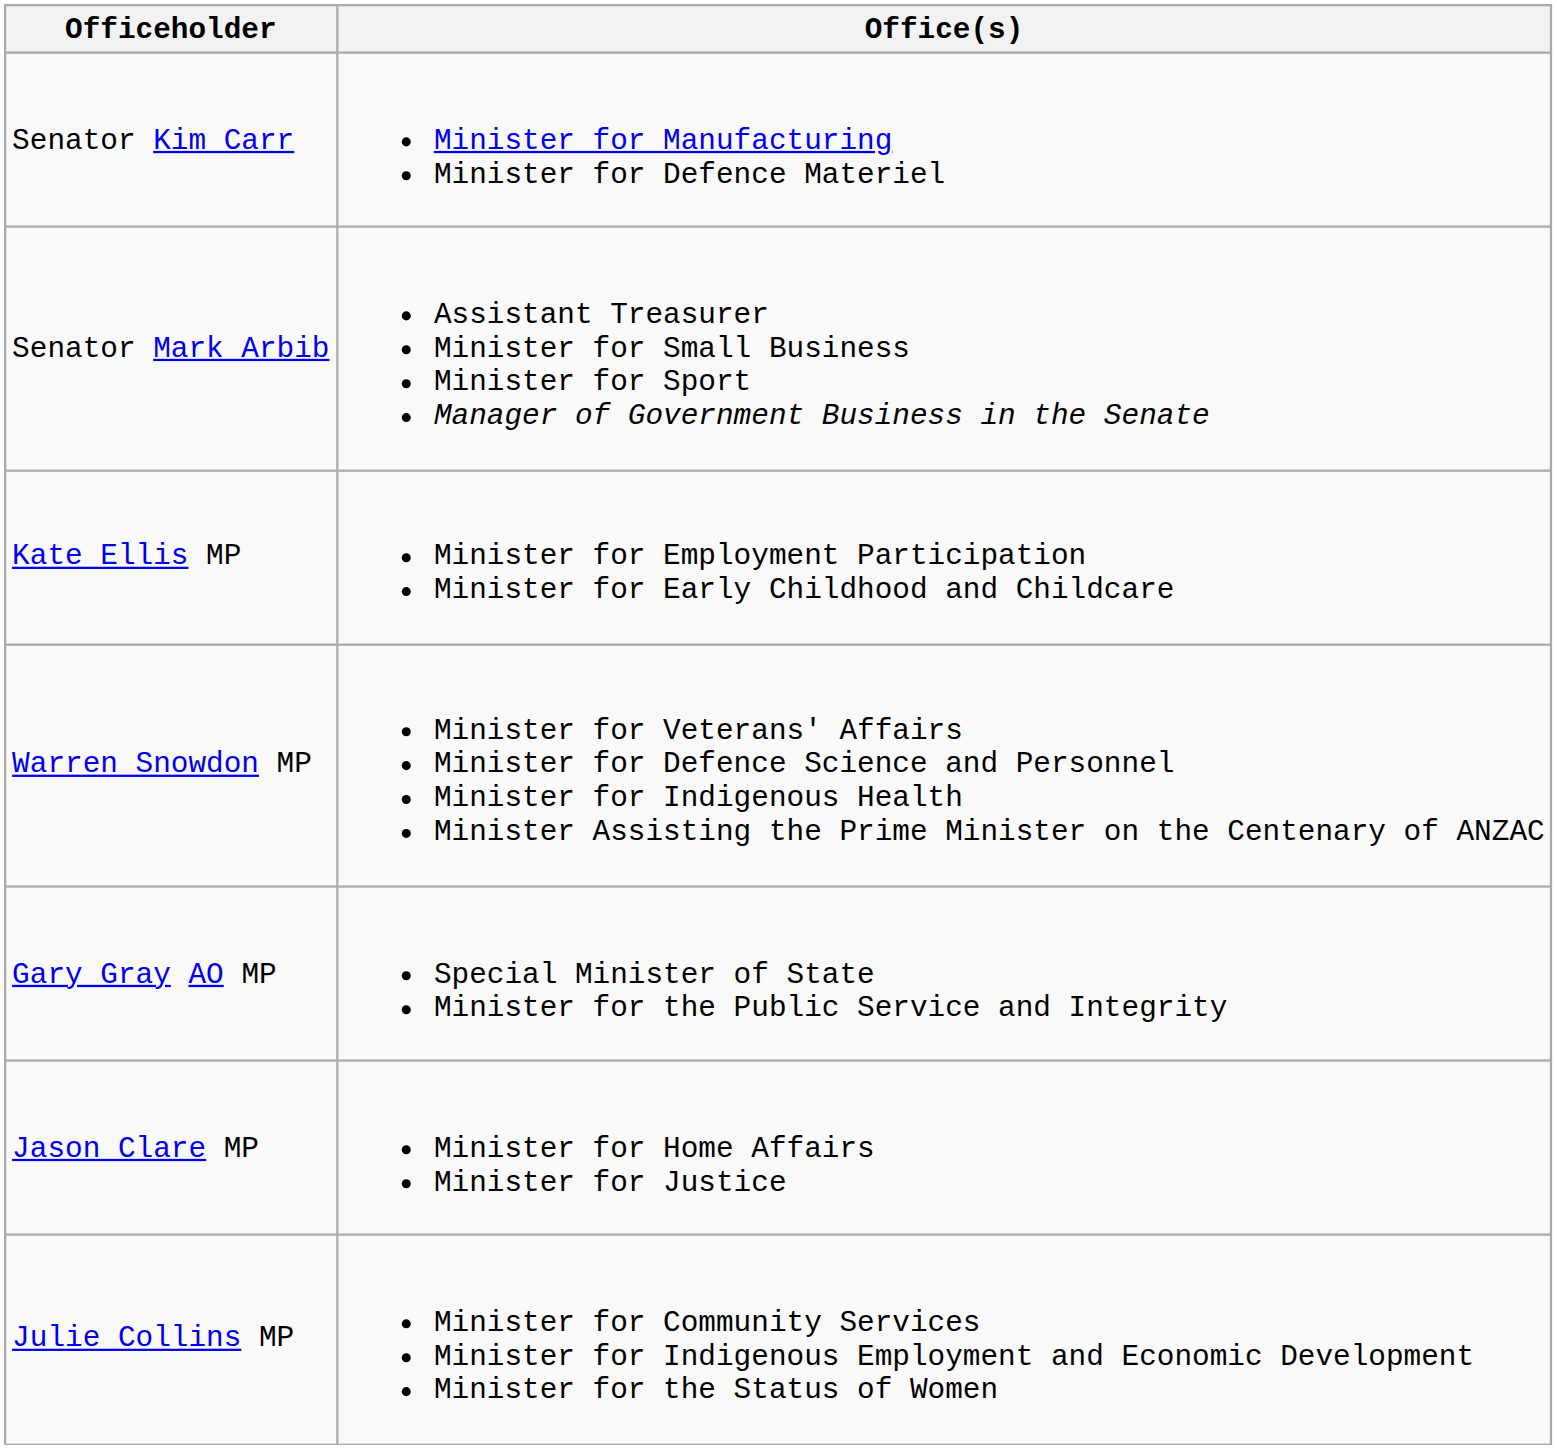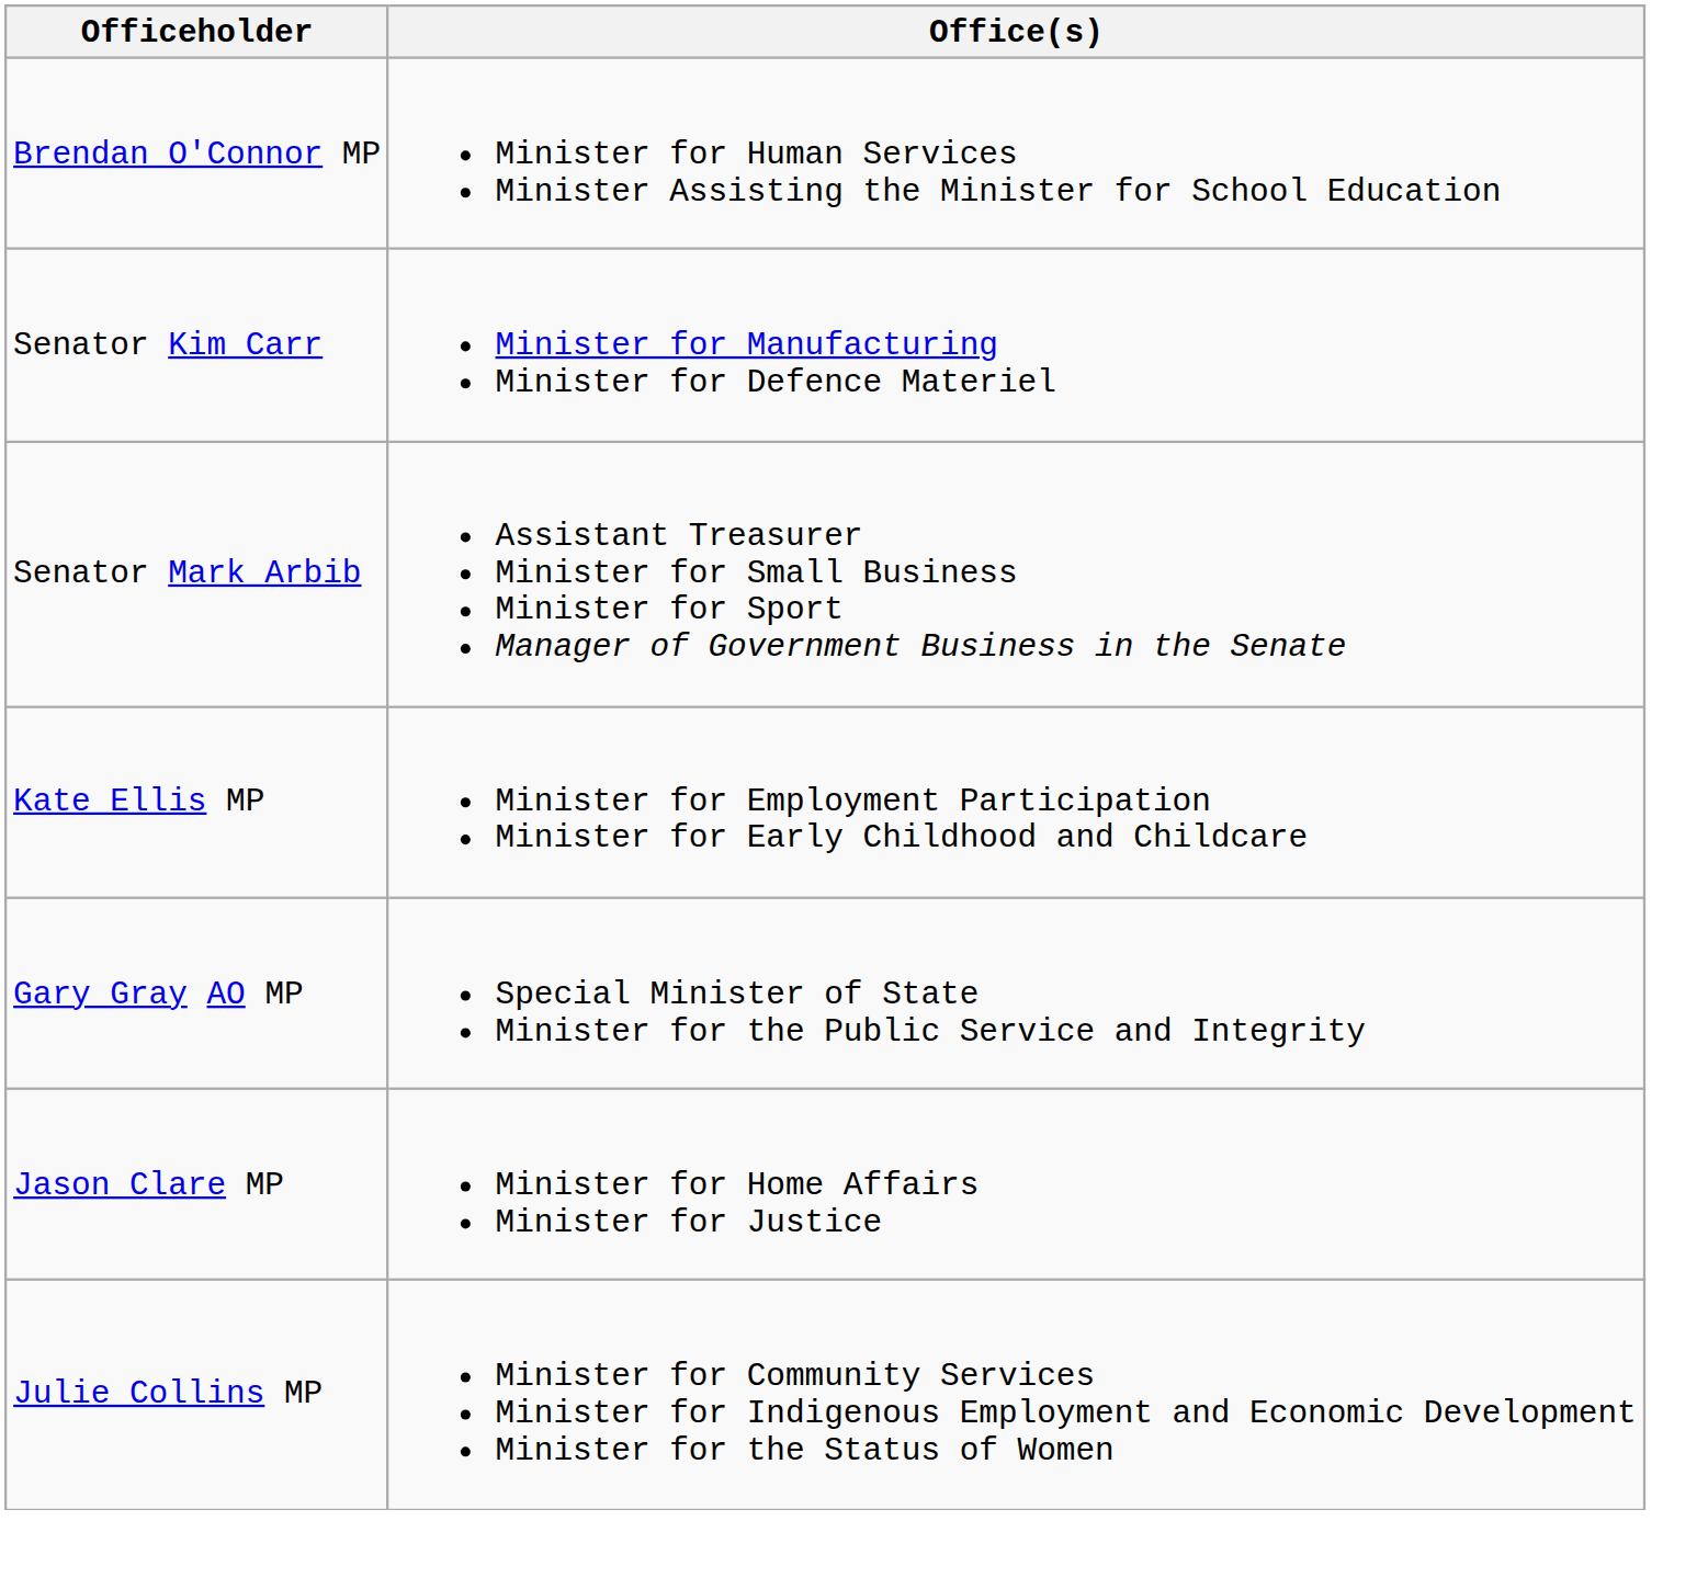 <table class="wikitable">
 <tr>
 <th>Officeholder</th>
 <th>Office(s)</th>
+</tr>
+<tr>
+<td><a href='#'>Brendan O'Connor</a> MP</td>
+<td><br><ul><li>Minister for Human Services</li><li>Minister Assisting the Minister for School Education</li></ul></td>
 </tr>
 <tr>
 <td>Senator <a href='#'>Kim Carr</a></td>
 <td><br><ul><li><a href='#'>Minister for Manufacturing</a></li><li>Minister for Defence Materiel</li></ul></td>
 </tr>
 <tr>
 <td>Senator <a href='#'>Mark Arbib</a></td>
 <td><br><ul><li>Assistant Treasurer</li><li>Minister for Small Business</li><li>Minister for Sport</li><li><em>Manager of Government Business in the Senate</em></li></ul></td>
 </tr>
 <tr>
 <td><a href='#'>Kate Ellis</a> MP</td>
 <td><br><ul><li>Minister for Employment Participation</li><li>Minister for Early Childhood and Childcare</li></ul></td>
 </tr>
 <tr>
-<td><a href='#'>Warren Snowdon</a> MP</td>
-<td><br><ul><li>Minister for Veterans' Affairs</li><li>Minister for Defence Science and Personnel</li><li>Minister for Indigenous Health</li><li>Minister Assisting the Prime Minister on the Centenary of ANZAC</li></ul></td>
-</tr>
-<tr>
 <td><a href='#'>Gary Gray</a> <a href='#'>AO</a> MP</td>
 <td><br><ul><li>Special Minister of State</li><li>Minister for the Public Service and Integrity</li></ul></td>
 </tr>
 <tr>
 <td><a href='#'>Jason Clare</a> MP</td>
 <td><br><ul><li>Minister for Home Affairs</li><li>Minister for Justice</li></ul></td>
 </tr>
 <tr>
 <td><a href='#'>Julie Collins</a> MP</td>
 <td><br><ul><li>Minister for Community Services</li><li>Minister for Indigenous Employment and Economic Development</li><li>Minister for the Status of Women</li></ul></td>
 </tr>
 </table>
